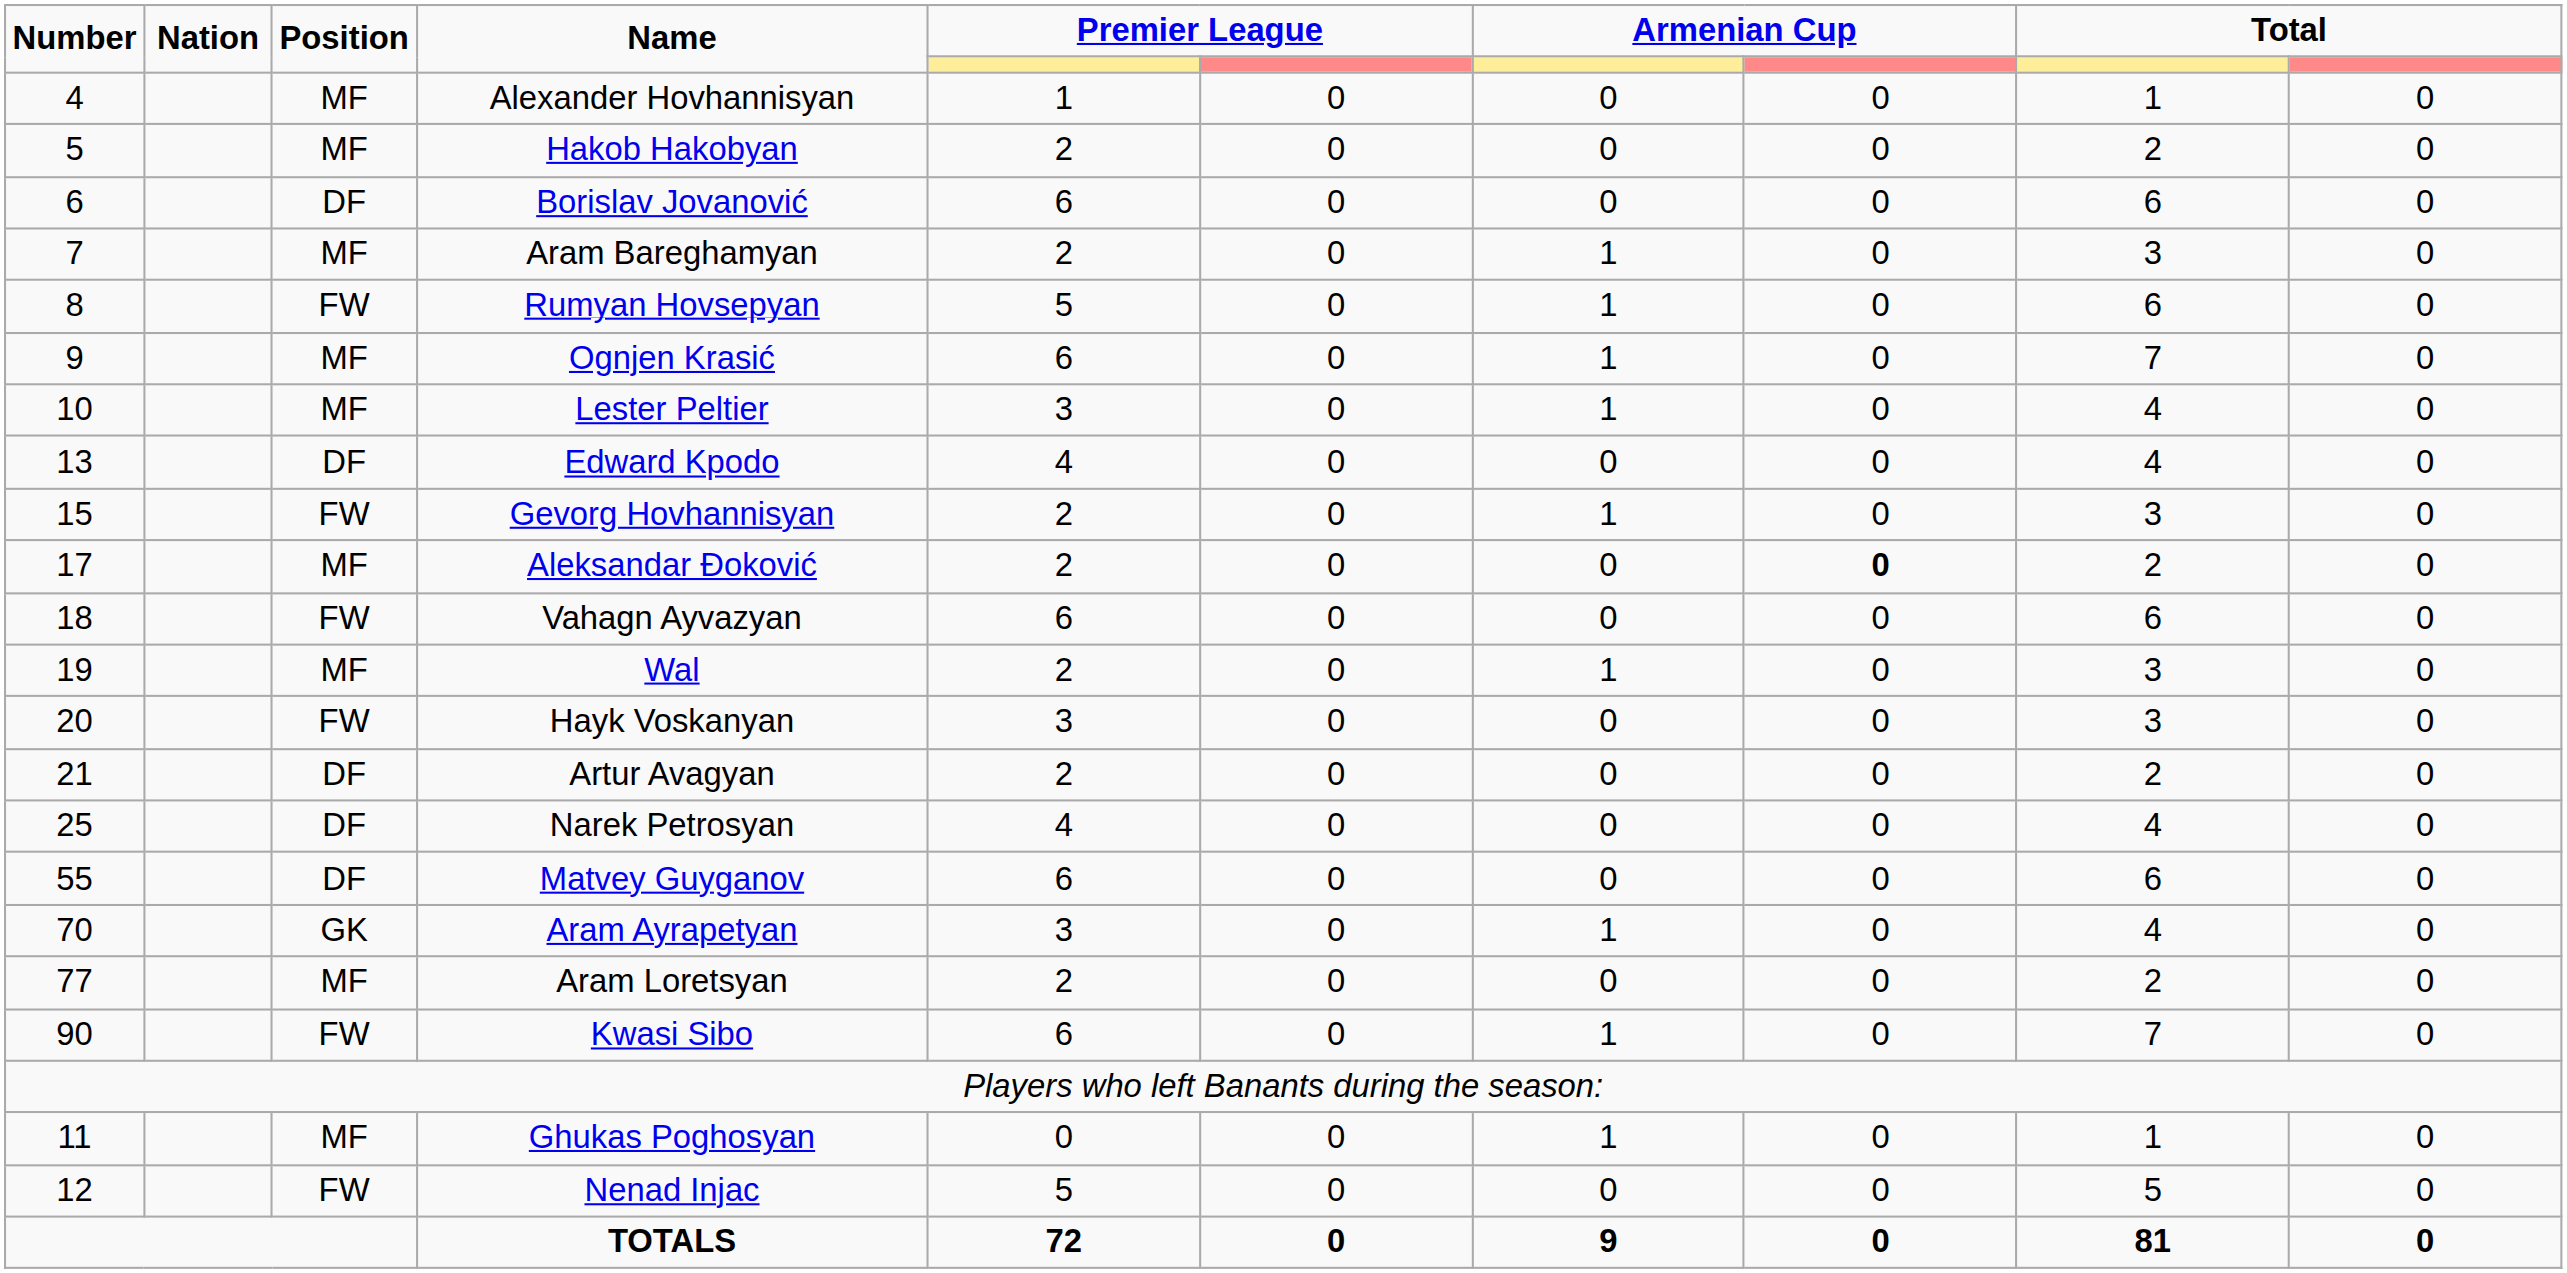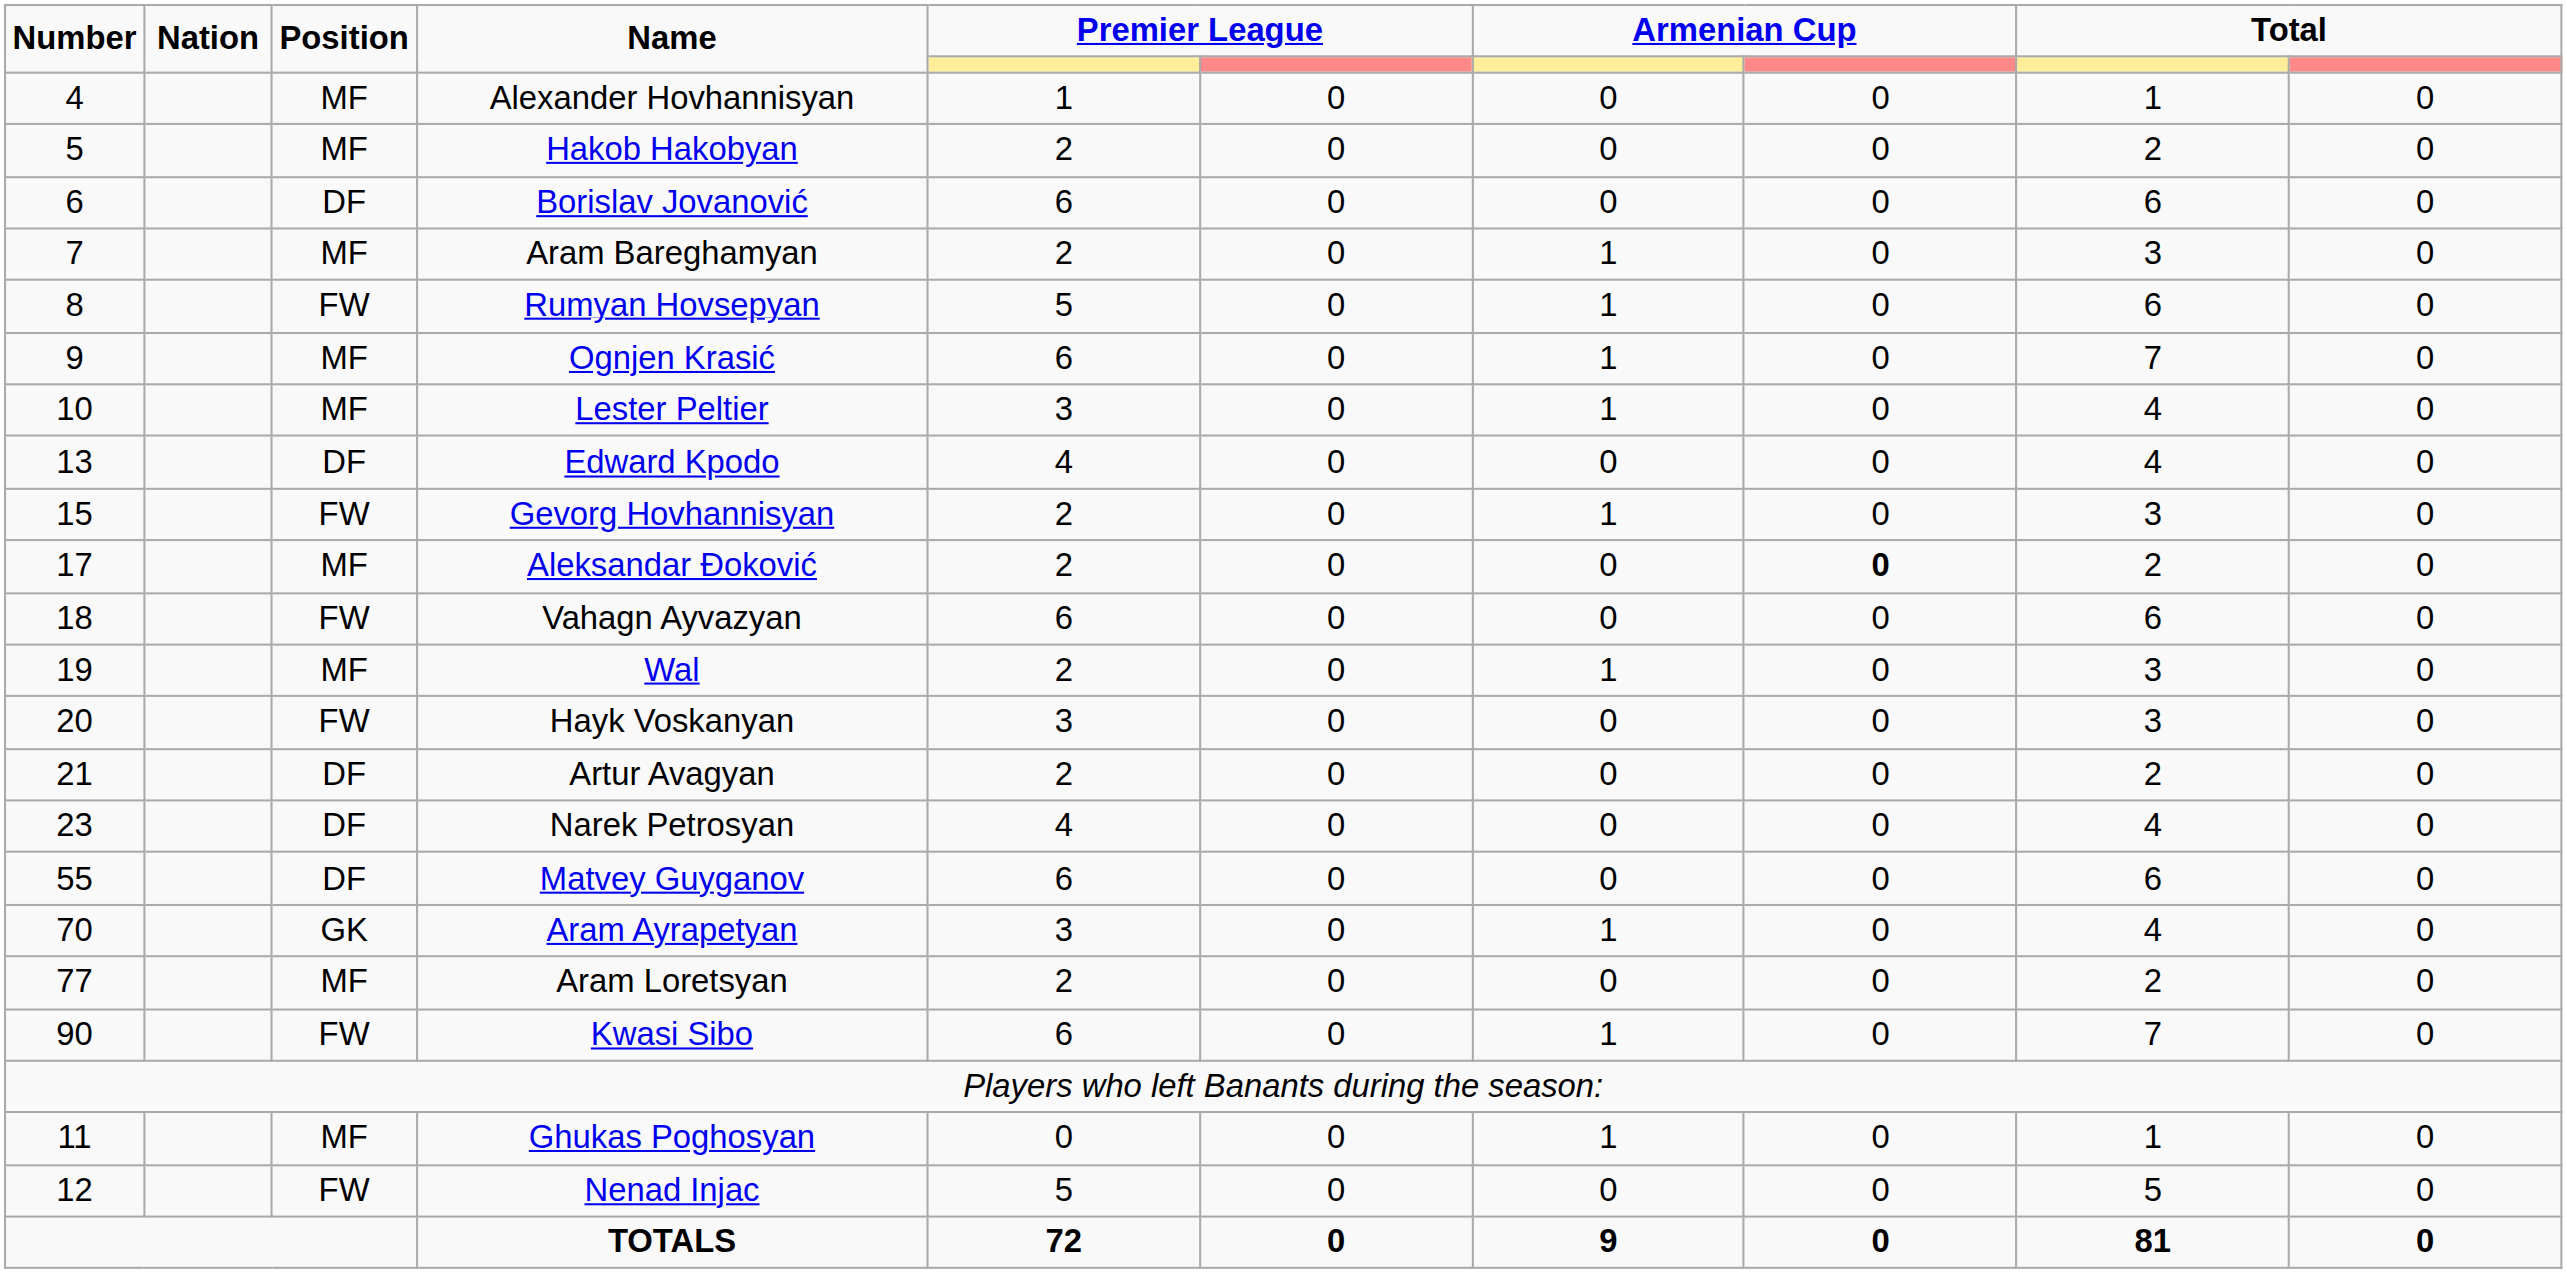 <table class="wikitable" style="text-align:center;">
 <tr>
 <td rowspan="2"  style="width:5%; text-align:center;"><strong>Number</strong></td>
 <td rowspan="2"  style="width:5%; text-align:center;"><strong>Nation</strong></td>
 <td rowspan="2"  style="width:5%; text-align:center;"><strong>Position</strong></td>
 <td rowspan="2"  style="width:20%; text-align:center;"><strong>Name</strong></td>
 <td colspan="2" style="text-align:center;"><strong><a href='#'>Premier League</a></strong></td>
 <td colspan="2" style="text-align:center;"><strong><a href='#'>Armenian Cup</a></strong></td>
 <td colspan="2" style="text-align:center;"><strong>Total</strong></td>
 </tr>
 <tr>
 <th style="width:60px; background:#fe9;"></th>
 <th style="width:60px; background:#ff8888;"></th>
 <th style="width:60px; background:#fe9;"></th>
 <th style="width:60px; background:#ff8888;"></th>
 <th style="width:60px; background:#fe9;"></th>
 <th style="width:60px; background:#ff8888;"></th>
 </tr>
 <tr>
 <td>4</td>
 <td></td>
 <td>MF</td>
 <td>Alexander Hovhannisyan</td>
 <td>1</td>
 <td>0</td>
 <td>0</td>
 <td>0</td>
 <td>1</td>
 <td>0</td>
 </tr>
 <tr>
 <td>5</td>
 <td></td>
 <td>MF</td>
 <td><a href='#'>Hakob Hakobyan</a></td>
 <td>2</td>
 <td>0</td>
 <td>0</td>
 <td>0</td>
 <td>2</td>
 <td>0</td>
 </tr>
 <tr>
 <td>6</td>
 <td></td>
 <td>DF</td>
 <td><a href='#'>Borislav Jovanović</a></td>
 <td>6</td>
 <td>0</td>
 <td>0</td>
 <td>0</td>
 <td>6</td>
 <td>0</td>
 </tr>
 <tr>
 <td>7</td>
 <td></td>
 <td>MF</td>
 <td>Aram Bareghamyan</td>
 <td>2</td>
 <td>0</td>
 <td>1</td>
 <td>0</td>
 <td>3</td>
 <td>0</td>
 </tr>
 <tr>
 <td>8</td>
 <td></td>
 <td>FW</td>
 <td><a href='#'>Rumyan Hovsepyan</a></td>
 <td>5</td>
 <td>0</td>
 <td>1</td>
 <td>0</td>
 <td>6</td>
 <td>0</td>
 </tr>
 <tr>
 <td>9</td>
 <td></td>
 <td>MF</td>
 <td><a href='#'>Ognjen Krasić</a></td>
 <td>6</td>
 <td>0</td>
 <td>1</td>
 <td>0</td>
 <td>7</td>
 <td>0</td>
 </tr>
 <tr>
 <td>10</td>
 <td></td>
 <td>MF</td>
 <td><a href='#'>Lester Peltier</a></td>
 <td>3</td>
 <td>0</td>
 <td>1</td>
 <td>0</td>
 <td>4</td>
 <td>0</td>
 </tr>
 <tr>
 <td>13</td>
 <td></td>
 <td>DF</td>
 <td><a href='#'>Edward Kpodo</a></td>
 <td>4</td>
 <td>0</td>
 <td>0</td>
 <td>0</td>
 <td>4</td>
 <td>0</td>
 </tr>
 <tr>
 <td>15</td>
 <td></td>
 <td>FW</td>
 <td><a href='#'>Gevorg Hovhannisyan</a></td>
 <td>2</td>
 <td>0</td>
 <td>1</td>
 <td>0</td>
 <td>3</td>
 <td>0</td>
 </tr>
 <tr>
 <td>17</td>
 <td></td>
 <td>MF</td>
 <td><a href='#'>Aleksandar Đoković</a></td>
 <td>2</td>
 <td>0</td>
 <td>0</td>
 <td><strong>0</strong></td>
 <td>2</td>
 <td>0</td>
 </tr>
 <tr>
 <td>18</td>
 <td></td>
 <td>FW</td>
 <td>Vahagn Ayvazyan</td>
 <td>6</td>
 <td>0</td>
 <td>0</td>
 <td>0</td>
 <td>6</td>
 <td>0</td>
 </tr>
 <tr>
 <td>19</td>
 <td></td>
 <td>MF</td>
 <td><a href='#'>Wal</a></td>
 <td>2</td>
 <td>0</td>
 <td>1</td>
 <td>0</td>
 <td>3</td>
 <td>0</td>
 </tr>
 <tr>
 <td>20</td>
 <td></td>
 <td>FW</td>
 <td>Hayk Voskanyan</td>
 <td>3</td>
 <td>0</td>
 <td>0</td>
 <td>0</td>
 <td>3</td>
 <td>0</td>
 </tr>
 <tr>
 <td>21</td>
 <td></td>
 <td>DF</td>
 <td>Artur Avagyan</td>
 <td>2</td>
 <td>0</td>
 <td>0</td>
 <td>0</td>
 <td>2</td>
 <td>0</td>
 </tr>
 <tr>
-<td>25</td>
+<td>23</td>
 <td></td>
 <td>DF</td>
 <td>Narek Petrosyan</td>
 <td>4</td>
 <td>0</td>
 <td>0</td>
 <td>0</td>
 <td>4</td>
 <td>0</td>
 </tr>
 <tr>
 <td>55</td>
 <td></td>
 <td>DF</td>
 <td><a href='#'>Matvey Guyganov</a></td>
 <td>6</td>
 <td>0</td>
 <td>0</td>
 <td>0</td>
 <td>6</td>
 <td>0</td>
 </tr>
 <tr>
 <td>70</td>
 <td></td>
 <td>GK</td>
 <td><a href='#'>Aram Ayrapetyan</a></td>
 <td>3</td>
 <td>0</td>
 <td>1</td>
 <td>0</td>
 <td>4</td>
 <td>0</td>
 </tr>
 <tr>
 <td>77</td>
 <td></td>
 <td>MF</td>
 <td>Aram Loretsyan</td>
 <td>2</td>
 <td>0</td>
 <td>0</td>
 <td>0</td>
 <td>2</td>
 <td>0</td>
 </tr>
 <tr>
 <td>90</td>
 <td></td>
 <td>FW</td>
 <td><a href='#'>Kwasi Sibo</a></td>
 <td>6</td>
 <td>0</td>
 <td>1</td>
 <td>0</td>
 <td>7</td>
 <td>0</td>
 </tr>
 <tr>
 <td colspan="14"><em>Players who left Banants during the season:</em></td>
 </tr>
 <tr>
 <td>11</td>
 <td></td>
 <td>MF</td>
 <td><a href='#'>Ghukas Poghosyan</a></td>
 <td>0</td>
 <td>0</td>
 <td>1</td>
 <td>0</td>
 <td>1</td>
 <td>0</td>
 </tr>
 <tr>
 <td>12</td>
 <td></td>
 <td>FW</td>
 <td><a href='#'>Nenad Injac</a></td>
 <td>5</td>
 <td>0</td>
 <td>0</td>
 <td>0</td>
 <td>5</td>
 <td>0</td>
 </tr>
 <tr>
 <td colspan="3"></td>
 <td><strong>TOTALS</strong></td>
 <td><strong>72</strong></td>
 <td><strong>0</strong></td>
 <td><strong>9</strong></td>
 <td><strong>0</strong></td>
 <td><strong>81</strong></td>
 <td><strong>0</strong></td>
 </tr>
 </table>
